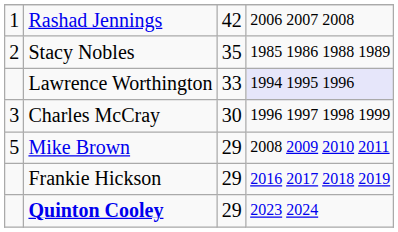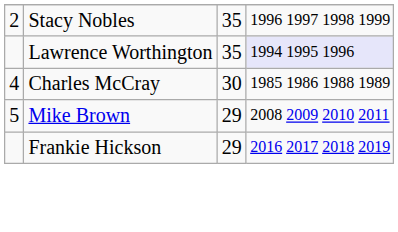 <table class="wikitable">
 <tr>
-</tr>
-<tr>
-<td>1</td>
-<td><a href='#'>Rashad Jennings</a></td>
-<td>42</td>
-<td style="font-size:80%;">2006 2007 2008</td>
 </tr>
 <tr>
 <td>2</td>
 <td>Stacy Nobles</td>
 <td>35</td>
-<td style="font-size:80%;">1985 1986 1988 1989</td>
+<td style="font-size:80%;">1996 1997 1998 1999</td>
 </tr>
 <tr>
 <td></td>
 <td>Lawrence Worthington</td>
-<td>33</td>
+<td>35</td>
 <td style="background: lavender; font-size:80%;">1994 1995 1996</td>
 </tr>
 <tr>
-<td>3</td>
+<td>4</td>
 <td>Charles McCray</td>
 <td>30</td>
-<td style="font-size:80%;">1996 1997 1998 1999</td>
+<td style="font-size:80%;">1985 1986 1988 1989</td>
 </tr>
 <tr>
 <td>5</td>
 <td><a href='#'>Mike Brown</a></td>
 <td>29</td>
 <td style="font-size:80%;">2008 <a href='#'>2009</a> <a href='#'>2010</a> <a href='#'>2011</a></td>
 </tr>
 <tr>
 <td></td>
 <td>Frankie Hickson</td>
 <td>29</td>
 <td style="font-size:80%;"><a href='#'>2016</a> <a href='#'>2017</a> <a href='#'>2018</a> <a href='#'>2019</a></td>
 </tr>
-<tr>
-<td></td>
-<td><strong><a href='#'>Quinton Cooley</a></strong></td>
-<td>29</td>
-<td style="font-size:80%;"><a href='#'>2023</a> <a href='#'>2024</a></td>
-</tr>
 </table>
